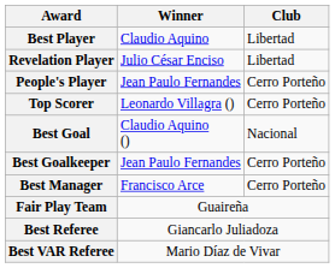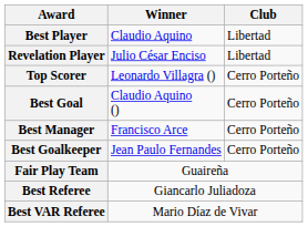 <table class="wikitable">
 <tr>
 <th>Award</th>
 <th>Winner</th>
 <th>Club</th>
 </tr>
 <tr>
 <th>Best Player</th>
 <td> <a href='#'>Claudio Aquino</a></td>
 <td>Libertad</td>
 </tr>
 <tr>
 <th>Revelation Player</th>
 <td> <a href='#'>Julio César Enciso</a></td>
 <td>Libertad</td>
 </tr>
 <tr>
-<th>People's Player</th>
-<td> <a href='#'>Jean Paulo Fernandes</a></td>
-<td>Cerro Porteño</td>
-</tr>
-<tr>
 <th>Top Scorer</th>
 <td> <a href='#'>Leonardo Villagra</a> ()</td>
 <td>Cerro Porteño</td>
 </tr>
 <tr>
 <th>Best Goal</th>
 <td> <a href='#'>Claudio Aquino</a><br>()</td>
-<td>Nacional</td>
-</tr>
-<tr>
-<th>Best Goalkeeper</th>
-<td> <a href='#'>Jean Paulo Fernandes</a></td>
 <td>Cerro Porteño</td>
 </tr>
 <tr>
 <th>Best Manager</th>
 <td> <a href='#'>Francisco Arce</a></td>
+<td>Cerro Porteño</td>
+</tr>
+<tr>
+<th>Best Goalkeeper</th>
+<td> <a href='#'>Jean Paulo Fernandes</a></td>
 <td>Cerro Porteño</td>
 </tr>
 <tr>
 <th>Fair Play Team</th>
 <td colspan="2" align=center>Guaireña</td>
 </tr>
 <tr>
 <th>Best Referee</th>
 <td colspan="2" align=center>Giancarlo Juliadoza</td>
 </tr>
 <tr>
 <th>Best VAR Referee</th>
 <td colspan="2" align=center>Mario Díaz de Vivar</td>
 </tr>
 </table>
